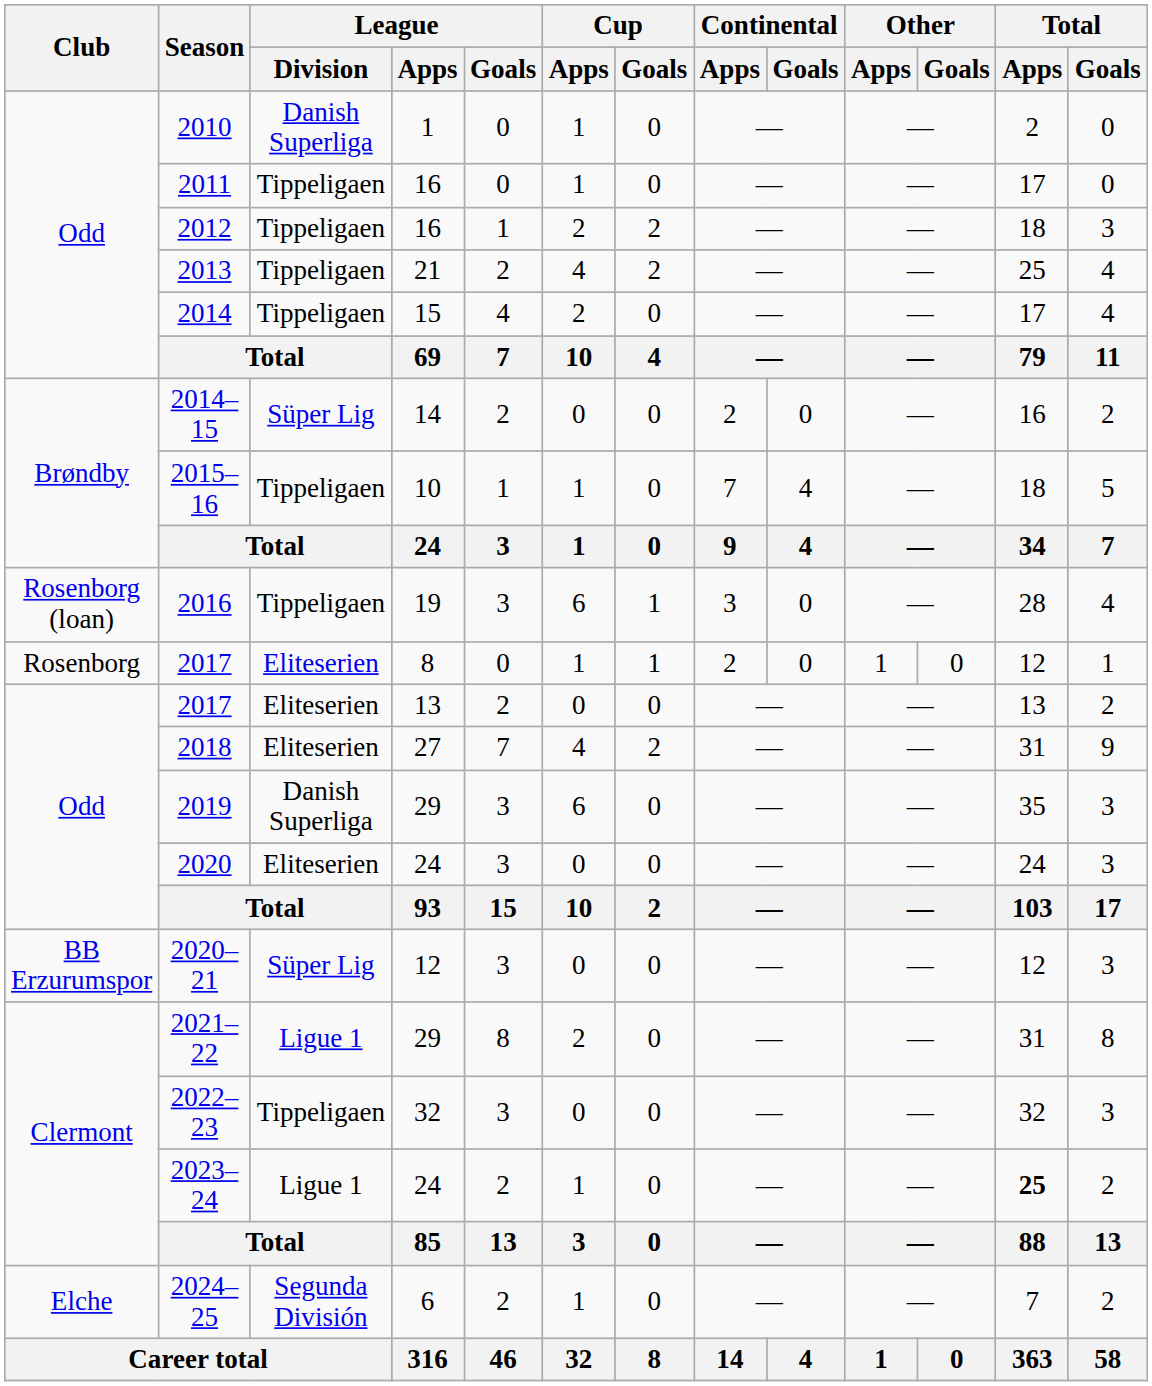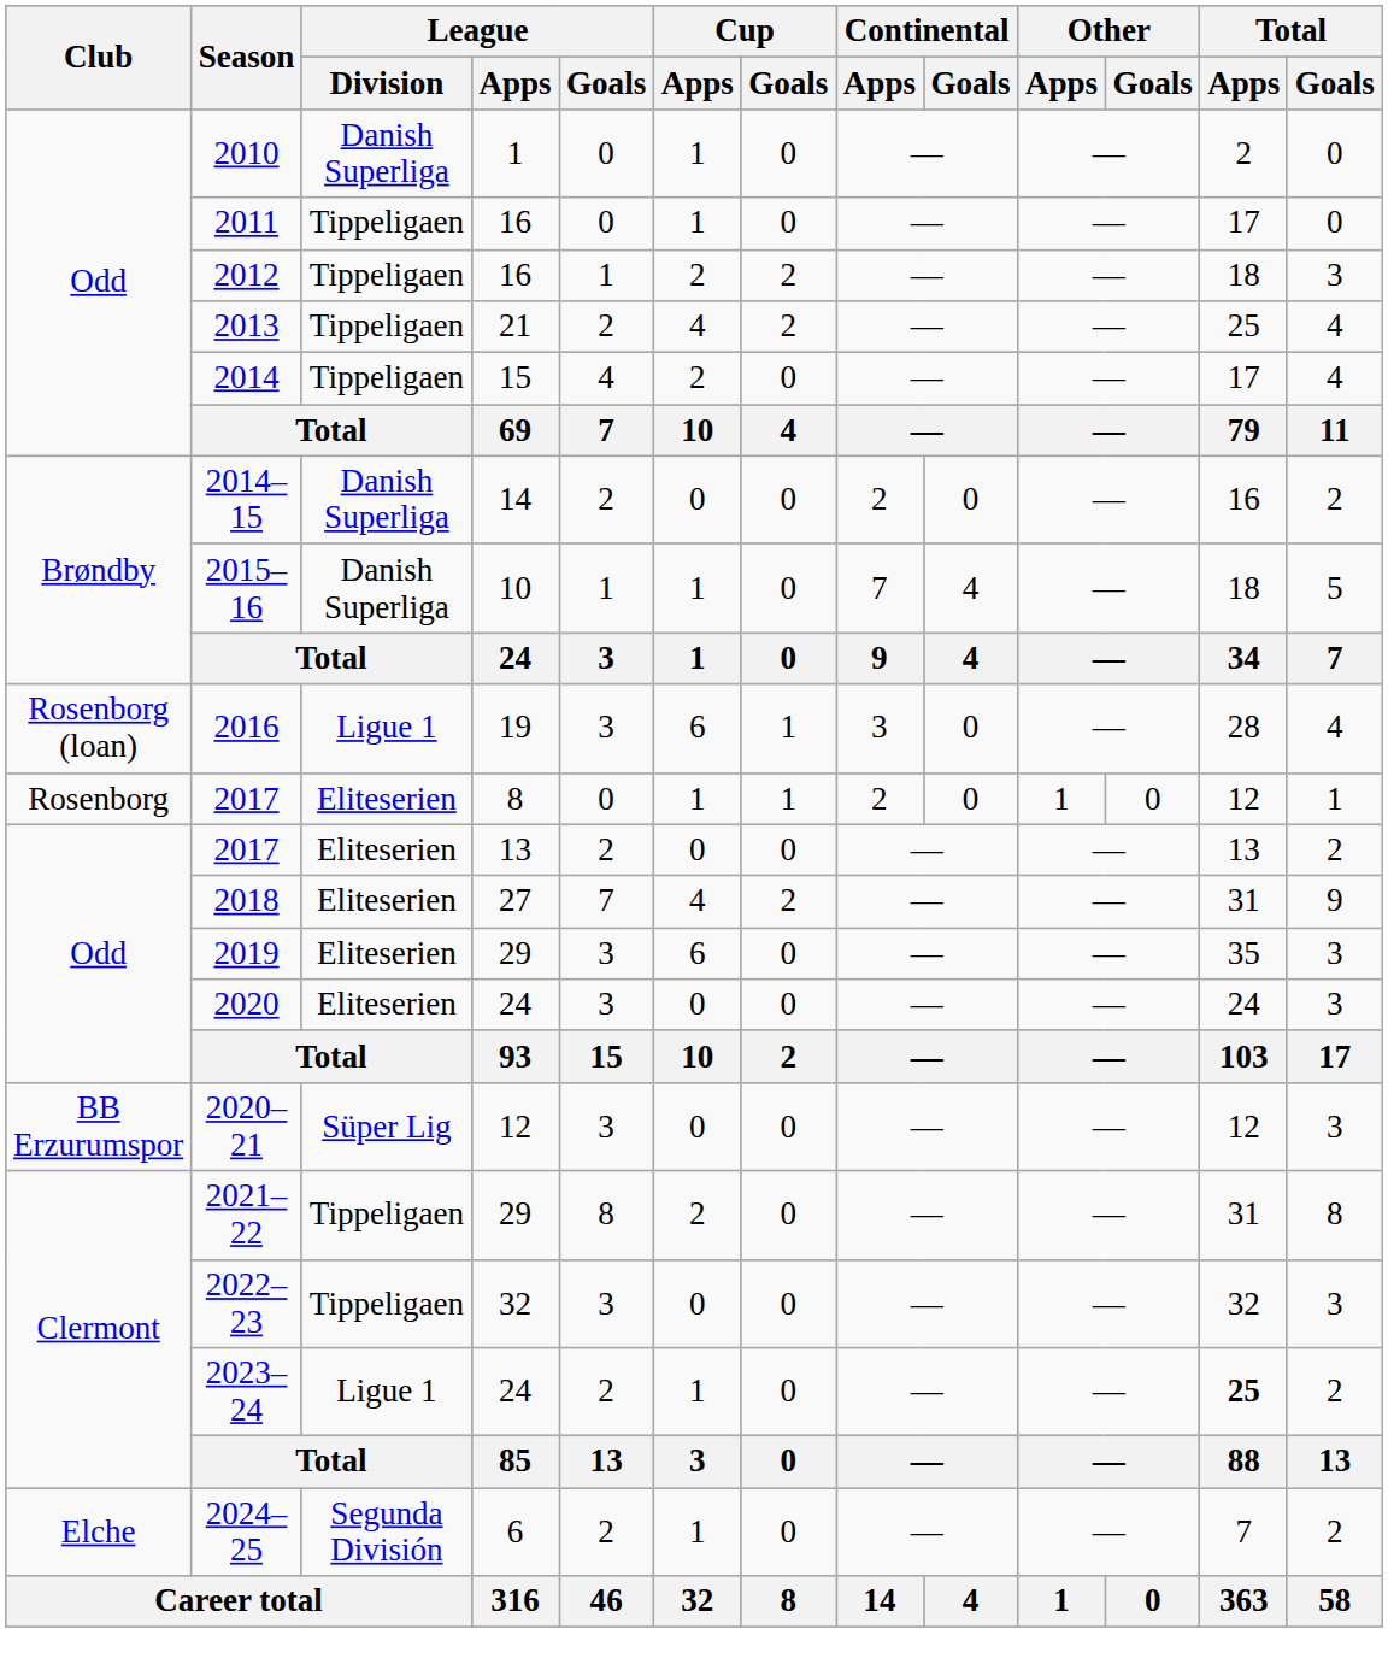 <table class="wikitable" style="text-align:center">
 <tr>
 <th rowspan="2">Club</th>
 <th rowspan="2">Season</th>
 <th colspan="3">League</th>
 <th colspan="2">Cup</th>
 <th colspan="2">Continental</th>
 <th colspan="2">Other</th>
 <th colspan="2">Total</th>
 </tr>
 <tr>
 <th>Division</th>
 <th>Apps</th>
 <th>Goals</th>
 <th>Apps</th>
 <th>Goals</th>
 <th>Apps</th>
 <th>Goals</th>
 <th>Apps</th>
 <th>Goals</th>
 <th>Apps</th>
 <th>Goals</th>
 </tr>
 <tr>
 <td rowspan="6"><a href='#'>Odd</a></td>
 <td><a href='#'>2010</a></td>
 <td><a href='#'>Danish Superliga</a></td>
 <td>1</td>
 <td>0</td>
 <td>1</td>
 <td>0</td>
 <td colspan="2">—</td>
 <td colspan="2">—</td>
 <td>2</td>
 <td>0</td>
 </tr>
 <tr>
 <td><a href='#'>2011</a></td>
 <td>Tippeligaen</td>
 <td>16</td>
 <td>0</td>
 <td>1</td>
 <td>0</td>
 <td colspan="2">—</td>
 <td colspan="2">—</td>
 <td>17</td>
 <td>0</td>
 </tr>
 <tr>
 <td><a href='#'>2012</a></td>
 <td>Tippeligaen</td>
 <td>16</td>
 <td>1</td>
 <td>2</td>
 <td>2</td>
 <td colspan="2">—</td>
 <td colspan="2">—</td>
 <td>18</td>
 <td>3</td>
 </tr>
 <tr>
 <td><a href='#'>2013</a></td>
 <td>Tippeligaen</td>
 <td>21</td>
 <td>2</td>
 <td>4</td>
 <td>2</td>
 <td colspan="2">—</td>
 <td colspan="2">—</td>
 <td>25</td>
 <td>4</td>
 </tr>
 <tr>
 <td><a href='#'>2014</a></td>
 <td>Tippeligaen</td>
 <td>15</td>
 <td>4</td>
 <td>2</td>
 <td>0</td>
 <td colspan="2">—</td>
 <td colspan="2">—</td>
 <td>17</td>
 <td>4</td>
 </tr>
 <tr>
 <th colspan="2">Total</th>
 <th>69</th>
 <th>7</th>
 <th>10</th>
 <th>4</th>
 <th colspan="2">—</th>
 <th colspan="2">—</th>
 <th>79</th>
 <th>11</th>
 </tr>
 <tr>
 <td rowspan="3"><a href='#'>Brøndby</a></td>
 <td><a href='#'>2014–15</a></td>
-<td><a href='#'>Süper Lig</a></td>
+<td><a href='#'>Danish Superliga</a></td>
 <td>14</td>
 <td>2</td>
 <td>0</td>
 <td>0</td>
 <td>2</td>
 <td>0</td>
 <td colspan="2">—</td>
 <td>16</td>
 <td>2</td>
 </tr>
 <tr>
 <td><a href='#'>2015–16</a></td>
-<td>Tippeligaen</td>
+<td>Danish Superliga</td>
 <td>10</td>
 <td>1</td>
 <td>1</td>
 <td>0</td>
 <td>7</td>
 <td>4</td>
 <td colspan="2">—</td>
 <td>18</td>
 <td>5</td>
 </tr>
 <tr>
 <th colspan="2">Total</th>
 <th>24</th>
 <th>3</th>
 <th>1</th>
 <th>0</th>
 <th>9</th>
 <th>4</th>
 <th colspan="2">—</th>
 <th>34</th>
 <th>7</th>
 </tr>
 <tr>
 <td><a href='#'>Rosenborg</a> (loan)</td>
 <td><a href='#'>2016</a></td>
-<td>Tippeligaen</td>
+<td><a href='#'>Ligue 1</a></td>
 <td>19</td>
 <td>3</td>
 <td>6</td>
 <td>1</td>
 <td>3</td>
 <td>0</td>
 <td colspan="2">—</td>
 <td>28</td>
 <td>4</td>
 </tr>
 <tr>
 <td>Rosenborg</td>
 <td><a href='#'>2017</a></td>
 <td><a href='#'>Eliteserien</a></td>
 <td>8</td>
 <td>0</td>
 <td>1</td>
 <td>1</td>
 <td>2</td>
 <td>0</td>
 <td>1</td>
 <td>0</td>
 <td>12</td>
 <td>1</td>
 </tr>
 <tr>
 <td rowspan="5"><a href='#'>Odd</a></td>
 <td><a href='#'>2017</a></td>
 <td>Eliteserien</td>
 <td>13</td>
 <td>2</td>
 <td>0</td>
 <td>0</td>
 <td colspan="2">—</td>
 <td colspan="2">—</td>
 <td>13</td>
 <td>2</td>
 </tr>
 <tr>
 <td><a href='#'>2018</a></td>
 <td>Eliteserien</td>
 <td>27</td>
 <td>7</td>
 <td>4</td>
 <td>2</td>
 <td colspan="2">—</td>
 <td colspan="2">—</td>
 <td>31</td>
 <td>9</td>
 </tr>
 <tr>
 <td><a href='#'>2019</a></td>
-<td>Danish Superliga</td>
+<td>Eliteserien</td>
 <td>29</td>
 <td>3</td>
 <td>6</td>
 <td>0</td>
 <td colspan="2">—</td>
 <td colspan="2">—</td>
 <td>35</td>
 <td>3</td>
 </tr>
 <tr>
 <td><a href='#'>2020</a></td>
 <td>Eliteserien</td>
 <td>24</td>
 <td>3</td>
 <td>0</td>
 <td>0</td>
 <td colspan="2">—</td>
 <td colspan="2">—</td>
 <td>24</td>
 <td>3</td>
 </tr>
 <tr>
 <th colspan="2">Total</th>
 <th>93</th>
 <th>15</th>
 <th>10</th>
 <th>2</th>
 <th colspan="2">—</th>
 <th colspan="2">—</th>
 <th>103</th>
 <th>17</th>
 </tr>
 <tr>
 <td><a href='#'>BB Erzurumspor</a></td>
 <td><a href='#'>2020–21</a></td>
 <td><a href='#'>Süper Lig</a></td>
 <td>12</td>
 <td>3</td>
 <td>0</td>
 <td>0</td>
 <td colspan="2">—</td>
 <td colspan="2">—</td>
 <td>12</td>
 <td>3</td>
 </tr>
 <tr>
 <td rowspan="4"><a href='#'>Clermont</a></td>
 <td><a href='#'>2021–22</a></td>
-<td><a href='#'>Ligue 1</a></td>
+<td>Tippeligaen</td>
 <td>29</td>
 <td>8</td>
 <td>2</td>
 <td>0</td>
 <td colspan="2">—</td>
 <td colspan="2">—</td>
 <td>31</td>
 <td>8</td>
 </tr>
 <tr>
 <td><a href='#'>2022–23</a></td>
 <td>Tippeligaen</td>
 <td>32</td>
 <td>3</td>
 <td>0</td>
 <td>0</td>
 <td colspan="2">—</td>
 <td colspan="2">—</td>
 <td>32</td>
 <td>3</td>
 </tr>
 <tr>
 <td><a href='#'>2023–24</a></td>
 <td>Ligue 1</td>
 <td>24</td>
 <td>2</td>
 <td>1</td>
 <td>0</td>
 <td colspan="2">—</td>
 <td colspan="2">—</td>
 <td><strong>25</strong></td>
 <td>2</td>
 </tr>
 <tr>
 <th colspan="2">Total</th>
 <th>85</th>
 <th>13</th>
 <th>3</th>
 <th>0</th>
 <th colspan="2">—</th>
 <th colspan="2">—</th>
 <th>88</th>
 <th>13</th>
 </tr>
 <tr>
 <td><a href='#'>Elche</a></td>
 <td><a href='#'>2024–25</a></td>
 <td><a href='#'>Segunda División</a></td>
 <td>6</td>
 <td>2</td>
 <td>1</td>
 <td>0</td>
 <td colspan="2">—</td>
 <td colspan="2">—</td>
 <td>7</td>
 <td>2</td>
 </tr>
 <tr>
 <th colspan="3">Career total</th>
 <th>316</th>
 <th>46</th>
 <th>32</th>
 <th>8</th>
 <th>14</th>
 <th>4</th>
 <th>1</th>
 <th>0</th>
 <th>363</th>
 <th>58</th>
 </tr>
 </table>
